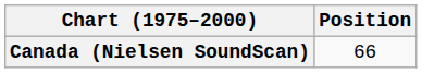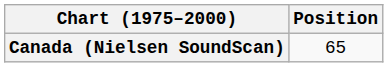 <table class="wikitable plainrowheaders" style="text-align:center">
 <tr>
 <th scope="col">Chart (1975–2000)</th>
 <th scope="col">Position</th>
 </tr>
 <tr>
 <th scope="row">Canada (Nielsen SoundScan)</th>
-<td>66</td>
+<td>65</td>
 </tr>
 </table>
